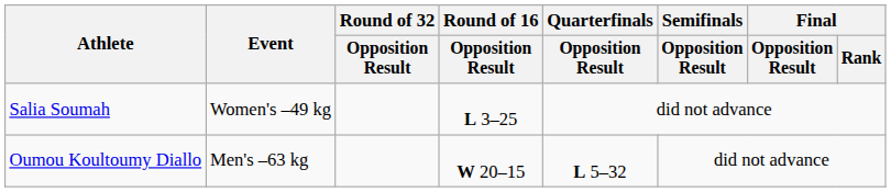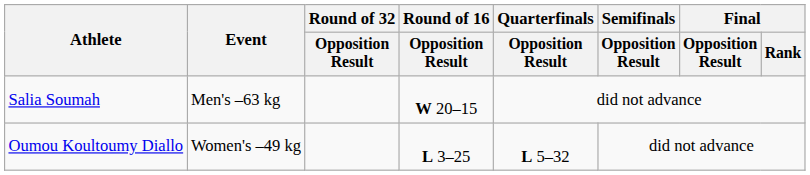 <table class="wikitable" style="text-align:left; font-size:90%">
 <tr>
 <th rowspan="2">Athlete</th>
 <th rowspan="2">Event</th>
 <th>Round of 32</th>
 <th>Round of 16</th>
 <th>Quarterfinals</th>
 <th>Semifinals</th>
 <th colspan=2>Final</th>
 </tr>
 <tr style="font-size: 95%">
 <th>Opposition<br>Result</th>
 <th>Opposition<br>Result</th>
 <th>Opposition<br>Result</th>
 <th>Opposition<br>Result</th>
 <th>Opposition<br>Result</th>
 <th>Rank</th>
 </tr>
 <tr align=center>
 <td align=left><a href='#'>Salia Soumah</a></td>
-<td align=left>Women's –49 kg</td>
+<td align=left>Men's –63 kg</td>
 <td></td>
-<td><br><strong>L</strong> 3–25</td>
+<td><br><strong>W</strong> 20–15</td>
 <td colspan=5>did not advance</td>
 </tr>
 <tr align=center>
 <td align=left><a href='#'>Oumou Koultoumy Diallo</a></td>
-<td align=left>Men's –63 kg</td>
+<td align=left>Women's –49 kg</td>
 <td></td>
-<td><br><strong>W</strong> 20–15</td>
+<td><br><strong>L</strong> 3–25</td>
 <td><br><strong>L</strong> 5–32</td>
 <td colspan=4>did not advance</td>
 </tr>
 </table>
